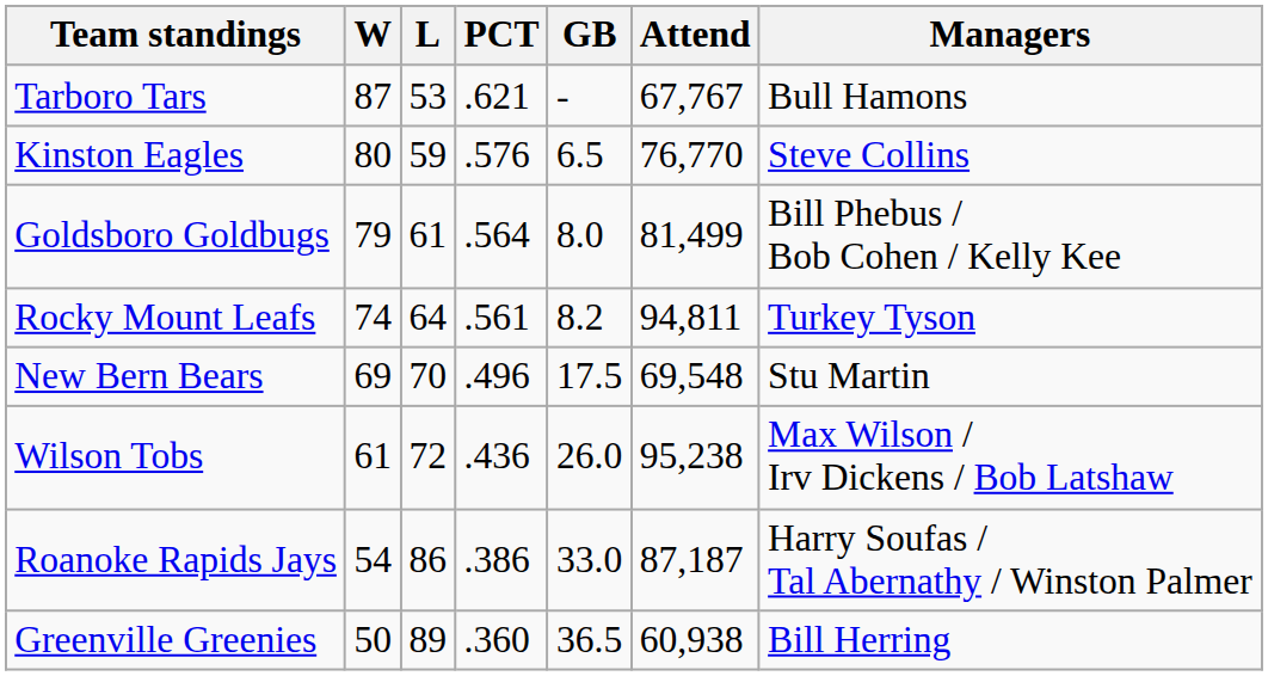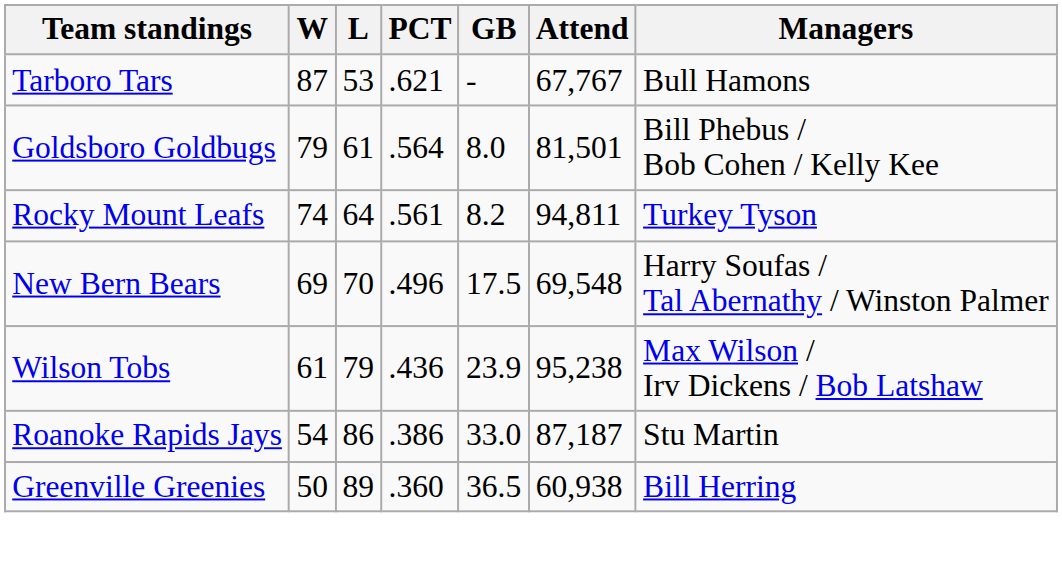 <table class="wikitable">
 <tr>
 <th>Team standings</th>
 <th>W</th>
 <th>L</th>
 <th>PCT</th>
 <th>GB</th>
 <th>Attend</th>
 <th>Managers</th>
 </tr>
 <tr>
 <td><a href='#'>Tarboro Tars</a></td>
 <td>87</td>
 <td>53</td>
 <td>.621</td>
 <td>-</td>
 <td>67,767</td>
 <td>Bull Hamons</td>
 </tr>
 <tr>
-<td><a href='#'>Kinston Eagles</a></td>
-<td>80</td>
-<td>59</td>
-<td>.576</td>
-<td>6.5</td>
-<td>76,770</td>
-<td><a href='#'>Steve Collins</a></td>
-</tr>
-<tr>
 <td><a href='#'>Goldsboro Goldbugs</a></td>
 <td>79</td>
 <td>61</td>
 <td>.564</td>
 <td>8.0</td>
-<td>81,499</td>
+<td>81,501</td>
 <td>Bill Phebus /<br>Bob Cohen / Kelly Kee</td>
 </tr>
 <tr>
 <td><a href='#'>Rocky Mount Leafs</a></td>
 <td>74</td>
 <td>64</td>
 <td>.561</td>
 <td>8.2</td>
 <td>94,811</td>
 <td><a href='#'>Turkey Tyson</a></td>
 </tr>
 <tr>
 <td><a href='#'>New Bern Bears</a></td>
 <td>69</td>
 <td>70</td>
 <td>.496</td>
 <td>17.5</td>
 <td>69,548</td>
-<td>Stu Martin</td>
+<td>Harry Soufas /<br><a href='#'>Tal Abernathy</a> / Winston Palmer</td>
 </tr>
 <tr>
 <td><a href='#'>Wilson Tobs</a></td>
 <td>61</td>
-<td>72</td>
+<td>79</td>
 <td>.436</td>
-<td>26.0</td>
+<td>23.9</td>
 <td>95,238</td>
 <td><a href='#'>Max Wilson</a> /<br> Irv Dickens / <a href='#'>Bob Latshaw</a></td>
 </tr>
 <tr>
 <td><a href='#'>Roanoke Rapids Jays</a></td>
 <td>54</td>
 <td>86</td>
 <td>.386</td>
 <td>33.0</td>
 <td>87,187</td>
-<td>Harry Soufas /<br><a href='#'>Tal Abernathy</a> / Winston Palmer</td>
+<td>Stu Martin</td>
 </tr>
 <tr>
 <td><a href='#'>Greenville Greenies</a></td>
 <td>50</td>
 <td>89</td>
 <td>.360</td>
 <td>36.5</td>
 <td>60,938</td>
 <td><a href='#'>Bill Herring</a></td>
 </tr>
 </table>
